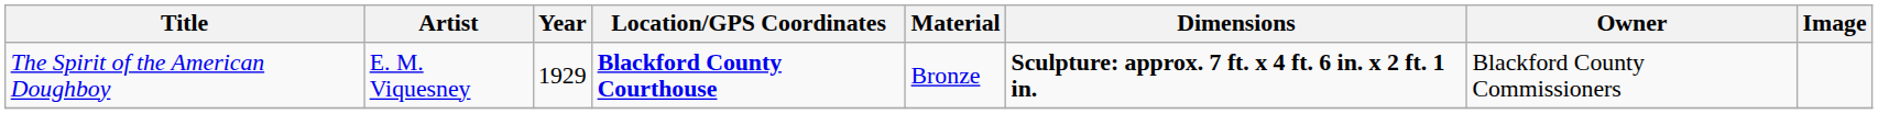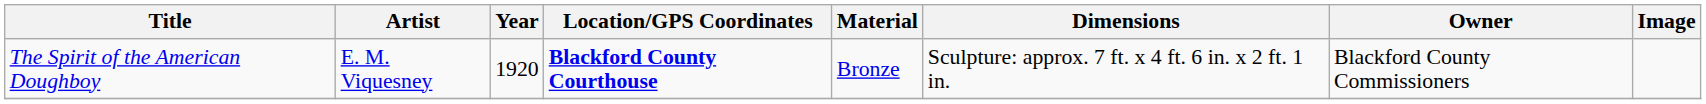 <table class="wikitable sortable">
 <tr>
 <th>Title</th>
 <th>Artist</th>
 <th>Year</th>
 <th>Location/GPS Coordinates</th>
 <th>Material</th>
 <th>Dimensions</th>
 <th>Owner</th>
 <th>Image</th>
 </tr>
 <tr>
 <td><em><a href='#'>The Spirit of the American Doughboy</a></em></td>
 <td><a href='#'>E. M. Viquesney</a></td>
-<td>1929</td>
+<td>1920</td>
 <td><strong><a href='#'>Blackford County Courthouse</a> </strong></td>
 <td><a href='#'>Bronze</a></td>
-<td><strong>Sculpture: approx. 7 ft. x 4 ft. 6 in. x 2 ft. 1 in.</strong></td>
+<td>Sculpture: approx. 7 ft. x 4 ft. 6 in. x 2 ft. 1 in.</td>
 <td>Blackford County Commissioners</td>
 <td></td>
 </tr>
 <tr>
 </tr>
 </table>
